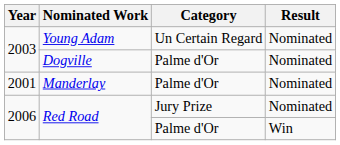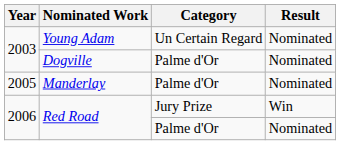 <table class="wikitable">
 <tr>
 <th>Year</th>
 <th>Nominated Work</th>
 <th>Category</th>
 <th>Result</th>
 </tr>
 <tr>
 <td rowspan="2">2003</td>
 <td><em><a href='#'>Young Adam</a></em></td>
 <td>Un Certain Regard</td>
 <td>Nominated</td>
 </tr>
 <tr>
 <td><em><a href='#'>Dogville</a></em></td>
 <td>Palme d'Or</td>
 <td>Nominated</td>
 </tr>
 <tr>
-<td>2001</td>
+<td>2005</td>
 <td><em><a href='#'>Manderlay</a></em></td>
 <td>Palme d'Or</td>
 <td>Nominated</td>
 </tr>
 <tr>
 <td rowspan="2">2006</td>
 <td rowspan="2"><em><a href='#'>Red Road</a></em></td>
 <td>Jury Prize</td>
-<td>Nominated</td>
+<td>Win</td>
 </tr>
 <tr>
 <td>Palme d'Or</td>
-<td>Win</td>
+<td>Nominated</td>
 </tr>
 </table>
